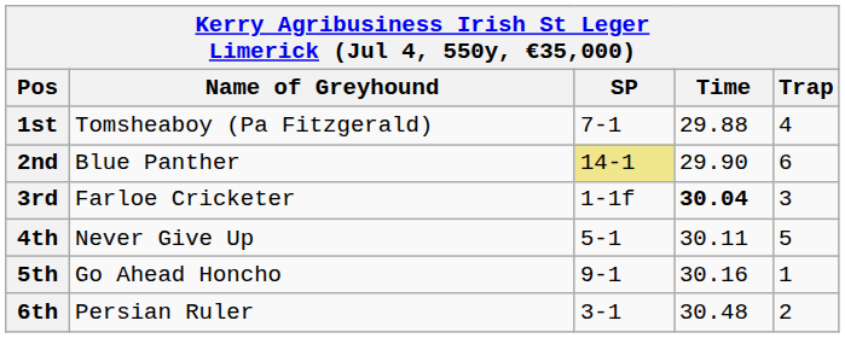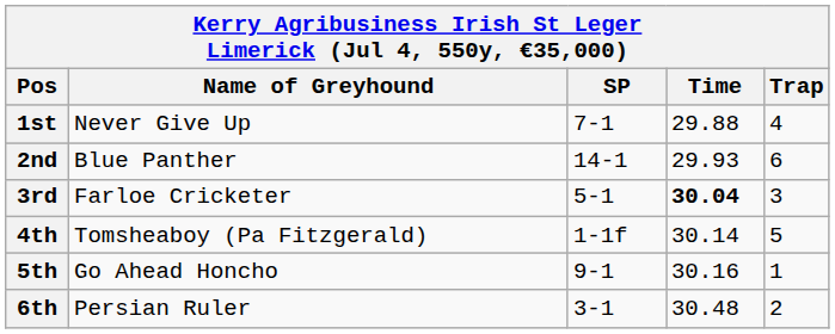 <table class="wikitable">
 <tr>
 <th colspan="6"><a href='#'>Kerry Agribusiness Irish St Leger</a><br> <a href='#'>Limerick</a> (Jul 4, 550y, €35,000)</th>
 </tr>
 <tr>
 <th width=30>Pos</th>
 <th width=280>Name of Greyhound</th>
 <th width=50>SP</th>
 <th width=50>Time</th>
 <th width=30>Trap</th>
 </tr>
 <tr>
 <th>1st</th>
-<td>Tomsheaboy (Pa Fitzgerald)</td>
+<td>Never Give Up </td>
 <td>7-1</td>
 <td>29.88</td>
 <td>4</td>
 </tr>
 <tr>
 <th>2nd</th>
 <td>Blue Panther</td>
-<td style="background: khaki;">14-1</td>
-<td>29.90</td>
+<td>14-1</td>
+<td>29.93</td>
 <td>6</td>
 </tr>
 <tr>
 <th>3rd</th>
 <td>Farloe Cricketer</td>
-<td>1-1f</td>
+<td>5-1</td>
 <td><strong>30.04</strong></td>
 <td>3</td>
 </tr>
 <tr>
 <th>4th</th>
-<td>Never Give Up </td>
-<td>5-1</td>
-<td>30.11</td>
+<td>Tomsheaboy (Pa Fitzgerald)</td>
+<td>1-1f</td>
+<td>30.14</td>
 <td>5</td>
 </tr>
 <tr>
 <th>5th</th>
 <td>Go Ahead Honcho</td>
 <td>9-1</td>
 <td>30.16</td>
 <td>1</td>
 </tr>
 <tr>
 <th>6th</th>
 <td>Persian Ruler</td>
 <td>3-1</td>
 <td>30.48</td>
 <td>2</td>
 </tr>
 </table>
